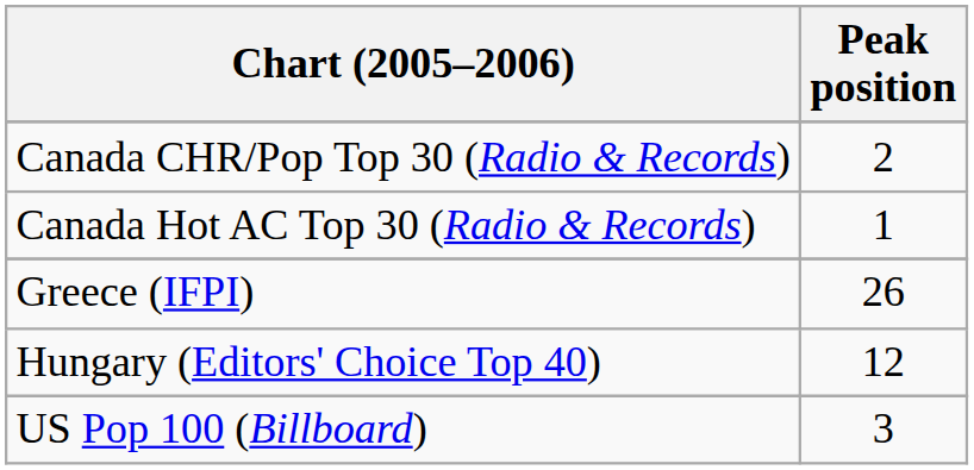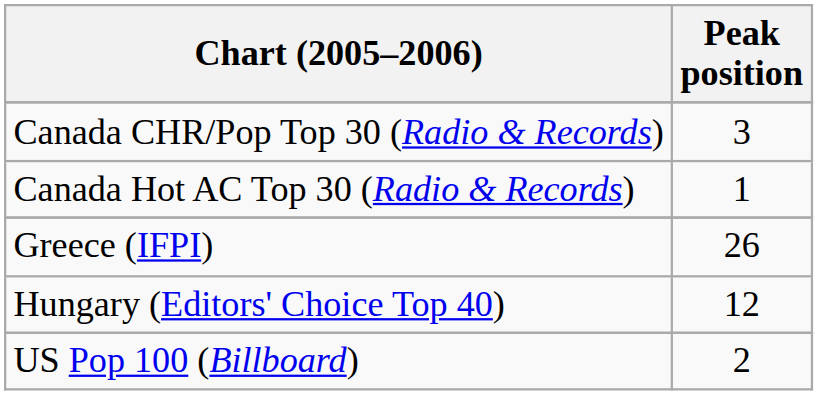 <table class="wikitable sortable">
 <tr>
 <th>Chart (2005–2006)</th>
 <th>Peak<br>position</th>
 </tr>
 <tr>
 </tr>
 <tr>
 </tr>
 <tr>
 </tr>
 <tr>
 </tr>
 <tr>
 <td>Canada CHR/Pop Top 30 (<em><a href='#'>Radio & Records</a></em>)</td>
-<td style="text-align:center;">2</td>
+<td style="text-align:center;">3</td>
 </tr>
 <tr>
 <td>Canada Hot AC Top 30 (<em><a href='#'>Radio & Records</a></em>)</td>
 <td style="text-align:center;">1</td>
 </tr>
 <tr>
 </tr>
 <tr>
 </tr>
 <tr>
 </tr>
 <tr>
 <td>Greece (<a href='#'>IFPI</a>)</td>
 <td style="text-align:center;">26</td>
 </tr>
 <tr>
 <td>Hungary (<a href='#'>Editors' Choice Top 40</a>)</td>
 <td style="text-align:center;">12</td>
 </tr>
 <tr>
 </tr>
 <tr>
 </tr>
 <tr>
 </tr>
 <tr>
 </tr>
 <tr>
 </tr>
 <tr>
 </tr>
 <tr>
 </tr>
 <tr>
 </tr>
 <tr>
 </tr>
 <tr>
 </tr>
 <tr>
 </tr>
 <tr>
 </tr>
 <tr>
 <td>US <a href='#'>Pop 100</a> (<em><a href='#'>Billboard</a></em>)</td>
-<td style="text-align:center;">3</td>
+<td style="text-align:center;">2</td>
 </tr>
 </table>
